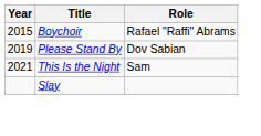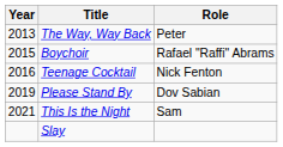 <table class="wikitable sortable">
 <tr>
 <th>Year</th>
 <th>Title</th>
 <th>Role</th>
 </tr>
 <tr>
+<td>2013</td>
+<td><em><a href='#'>The Way, Way Back</a></em></td>
+<td>Peter</td>
+</tr>
+<tr>
 <td>2015</td>
 <td><em><a href='#'>Boychoir</a></em></td>
 <td>Rafael "Raffi" Abrams</td>
+</tr>
+<tr>
+<td>2016</td>
+<td><em><a href='#'>Teenage Cocktail</a></em></td>
+<td>Nick Fenton</td>
 </tr>
 <tr>
 <td>2019</td>
 <td><em><a href='#'>Please Stand By</a></em></td>
 <td>Dov Sabian</td>
 </tr>
 <tr>
 <td>2021</td>
 <td><em><a href='#'>This Is the Night</a></em></td>
 <td>Sam</td>
 </tr>
 <tr>
 <td></td>
 <td><em><a href='#'>Slay</a></em></td>
 <td></td>
 </tr>
 </table>
